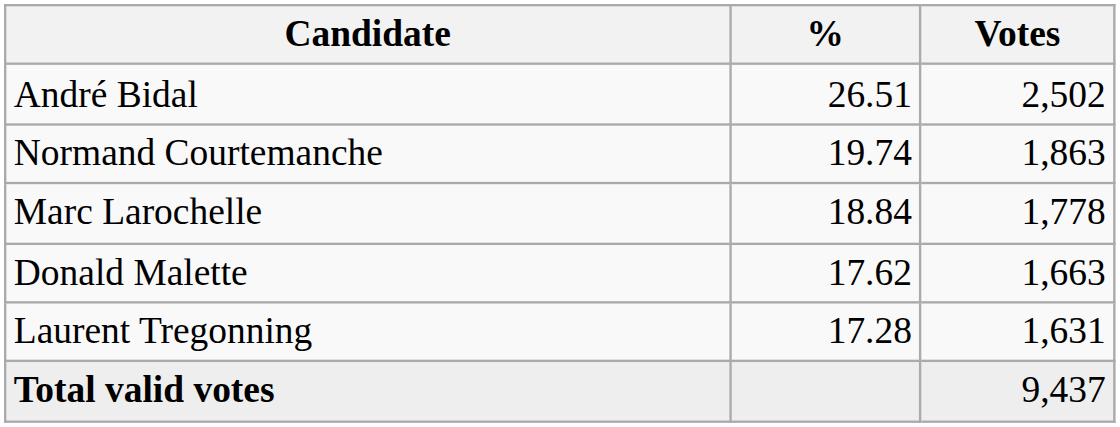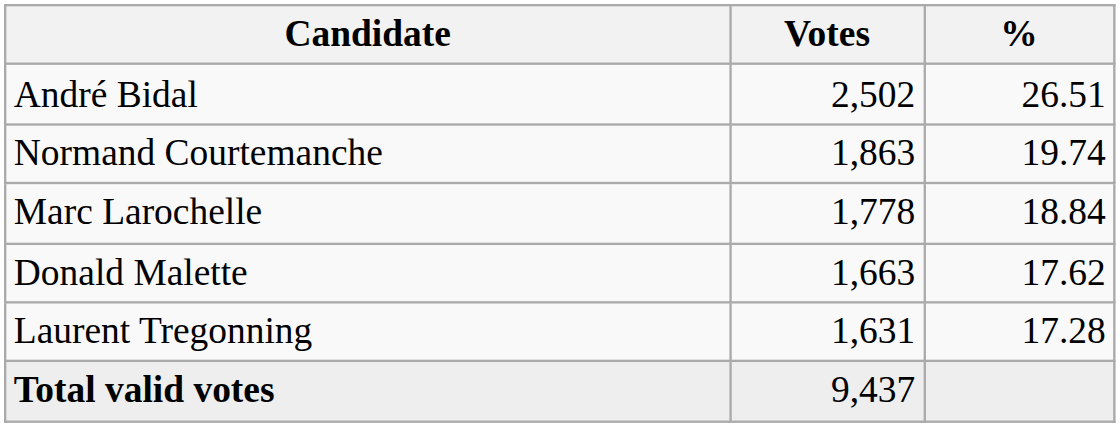 <table style="width:475px;" class="wikitable">
 <tr>
 <th align="center">Candidate</th>
+<th align="center">Votes</th>
 <th align="center">%</th>
-<th align="center">Votes</th>
 </tr>
 <tr>
 <td align="left">André Bidal</td>
+<td align="right">2,502</td>
 <td align="right">26.51</td>
-<td align="right">2,502</td>
 </tr>
 <tr>
 <td align="left">Normand Courtemanche</td>
+<td align="right">1,863</td>
 <td align="right">19.74</td>
-<td align="right">1,863</td>
 </tr>
 <tr>
 <td align="left">Marc Larochelle</td>
+<td align="right">1,778</td>
 <td align="right">18.84</td>
-<td align="right">1,778</td>
 </tr>
 <tr>
 <td align="left">Donald Malette</td>
+<td align="right">1,663</td>
 <td align="right">17.62</td>
-<td align="right">1,663</td>
 </tr>
 <tr>
 <td align="left">Laurent Tregonning</td>
+<td align="right">1,631</td>
 <td align="right">17.28</td>
-<td align="right">1,631</td>
 </tr>
 <tr bgcolor="#EEEEEE">
 <td align="left"><strong>Total valid votes</strong></td>
+<td align="right">9,437</td>
 <td align="right"></td>
-<td align="right">9,437</td>
 </tr>
 </table>
